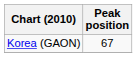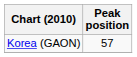 <table class="wikitable sortable">
 <tr>
 <th>Chart (2010)</th>
 <th>Peak<br>position</th>
 </tr>
 <tr>
 <td><a href='#'>Korea</a> (GAON)</td>
-<td align="center">67</td>
+<td align="center">57</td>
 </tr>
 <tr>
 </tr>
 <tr>
 </tr>
 </table>
